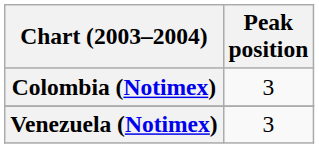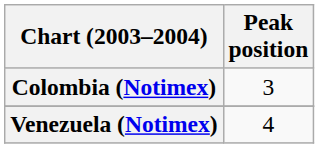 <table class="wikitable sortable plainrowheaders" style="text-align:center">
 <tr>
 <th scope="col">Chart (2003–2004)</th>
 <th scope="col">Peak<br>position</th>
 </tr>
 <tr>
 <th scope="row">Colombia (<a href='#'>Notimex</a>)</th>
 <td align="center">3</td>
 </tr>
 <tr>
 </tr>
 <tr>
 </tr>
 <tr>
 </tr>
 <tr>
 <th scope="row">Venezuela (<a href='#'>Notimex</a>)</th>
-<td align="center">3</td>
+<td align="center">4</td>
 </tr>
 </table>
